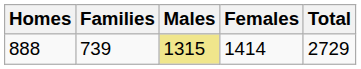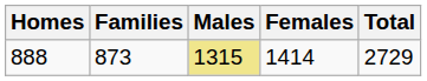 <table class="wikitable">
 <tr>
 <th>Homes</th>
 <th>Families</th>
 <th>Males</th>
 <th>Females</th>
 <th>Total</th>
 </tr>
 <tr>
 <td>888</td>
-<td>739</td>
+<td>873</td>
 <td style="background: khaki;">1315</td>
 <td>1414</td>
 <td>2729</td>
 </tr>
 </table>
